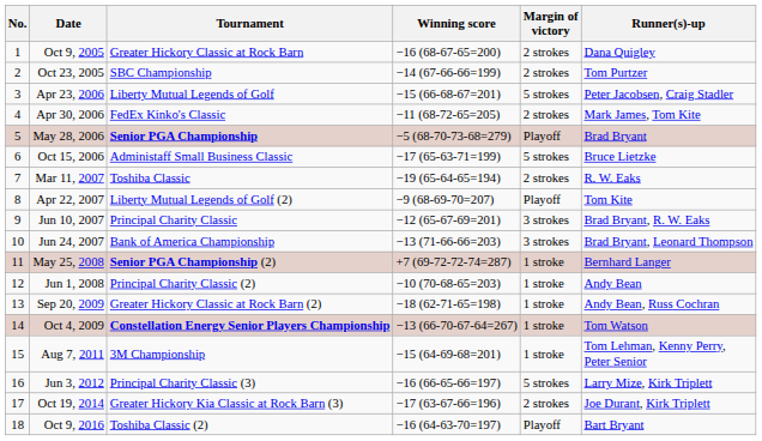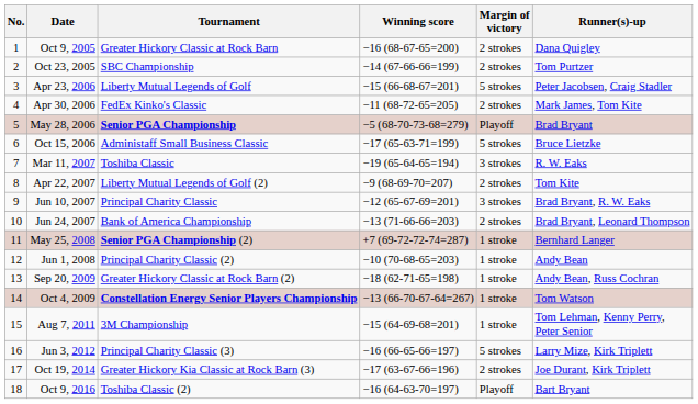 <table class="wikitable" style="font-size:95%;">
 <tr>
 <th>No.</th>
 <th>Date</th>
 <th>Tournament</th>
 <th>Winning score</th>
 <th>Margin of<br>victory</th>
 <th>Runner(s)-up</th>
 </tr>
 <tr>
 <td align=center>1</td>
 <td align=right>Oct 9, <a href='#'>2005</a></td>
 <td><a href='#'>Greater Hickory Classic at Rock Barn</a></td>
 <td>−16 (68-67-65=200)</td>
 <td>2 strokes</td>
 <td> <a href='#'>Dana Quigley</a></td>
 </tr>
 <tr>
 <td align=center>2</td>
 <td align=right>Oct 23, 2005</td>
 <td><a href='#'>SBC Championship</a></td>
 <td>−14 (67-66-66=199)</td>
 <td>2 strokes</td>
 <td> <a href='#'>Tom Purtzer</a></td>
 </tr>
 <tr>
 <td align=center>3</td>
 <td align=right>Apr 23, <a href='#'>2006</a></td>
 <td><a href='#'>Liberty Mutual Legends of Golf</a></td>
 <td>−15 (66-68-67=201)</td>
 <td>5 strokes</td>
 <td> <a href='#'>Peter Jacobsen</a>,  <a href='#'>Craig Stadler</a></td>
 </tr>
 <tr>
 <td align=center>4</td>
 <td align=right>Apr 30, 2006</td>
 <td><a href='#'>FedEx Kinko's Classic</a></td>
 <td>−11 (68-72-65=205)</td>
 <td>2 strokes</td>
 <td> <a href='#'>Mark James</a>,  <a href='#'>Tom Kite</a></td>
 </tr>
 <tr style="background:#e5d1cb;">
 <td align=center>5</td>
 <td align=right>May 28, 2006</td>
 <td><strong><a href='#'>Senior PGA Championship</a></strong></td>
 <td>−5 (68-70-73-68=279)</td>
 <td>Playoff</td>
 <td> <a href='#'>Brad Bryant</a></td>
 </tr>
 <tr>
 <td align=center>6</td>
 <td align=right>Oct 15, 2006</td>
 <td><a href='#'>Administaff Small Business Classic</a></td>
 <td>−17 (65-63-71=199)</td>
 <td>5 strokes</td>
 <td> <a href='#'>Bruce Lietzke</a></td>
 </tr>
 <tr>
 <td align=center>7</td>
 <td align=right>Mar 11, <a href='#'>2007</a></td>
 <td><a href='#'>Toshiba Classic</a></td>
 <td>−19 (65-64-65=194)</td>
-<td>2 strokes</td>
+<td>3 strokes</td>
 <td> <a href='#'>R. W. Eaks</a></td>
 </tr>
 <tr>
 <td align=center>8</td>
 <td align=right>Apr 22, 2007</td>
 <td><a href='#'>Liberty Mutual Legends of Golf</a> (2)</td>
 <td>−9 (68-69-70=207)</td>
-<td>Playoff</td>
+<td>2 strokes</td>
 <td> <a href='#'>Tom Kite</a></td>
 </tr>
 <tr>
 <td align=center>9</td>
 <td align=right>Jun 10, 2007</td>
 <td><a href='#'>Principal Charity Classic</a></td>
 <td>−12 (65-67-69=201)</td>
 <td>3 strokes</td>
 <td> <a href='#'>Brad Bryant</a>,  <a href='#'>R. W. Eaks</a></td>
 </tr>
 <tr>
 <td align=center>10</td>
 <td align=right>Jun 24, 2007</td>
 <td><a href='#'>Bank of America Championship</a></td>
 <td>−13 (71-66-66=203)</td>
-<td>3 strokes</td>
+<td>2 strokes</td>
 <td> <a href='#'>Brad Bryant</a>,  <a href='#'>Leonard Thompson</a></td>
 </tr>
 <tr style="background:#e5d1cb;">
 <td align=center>11</td>
 <td align=right>May 25, <a href='#'>2008</a></td>
 <td><strong><a href='#'>Senior PGA Championship</a></strong> (2)</td>
 <td>+7 (69-72-72-74=287)</td>
 <td>1 stroke</td>
 <td> <a href='#'>Bernhard Langer</a></td>
 </tr>
 <tr>
 <td align=center>12</td>
 <td align=right>Jun 1, 2008</td>
 <td><a href='#'>Principal Charity Classic</a> (2)</td>
 <td>−10 (70-68-65=203)</td>
 <td>1 stroke</td>
 <td> <a href='#'>Andy Bean</a></td>
 </tr>
 <tr>
 <td align=center>13</td>
 <td align=right>Sep 20, <a href='#'>2009</a></td>
 <td><a href='#'>Greater Hickory Classic at Rock Barn</a> (2)</td>
 <td>−18 (62-71-65=198)</td>
 <td>1 stroke</td>
 <td> <a href='#'>Andy Bean</a>,  <a href='#'>Russ Cochran</a></td>
 </tr>
 <tr style="background:#e5d1cb;">
 <td align=center>14</td>
 <td align=right>Oct 4, 2009</td>
 <td><strong><a href='#'>Constellation Energy Senior Players Championship</a></strong></td>
 <td>−13 (66-70-67-64=267)</td>
 <td>1 stroke</td>
 <td> <a href='#'>Tom Watson</a></td>
 </tr>
 <tr>
 <td align=center>15</td>
 <td align=right>Aug 7, <a href='#'>2011</a></td>
 <td><a href='#'>3M Championship</a></td>
 <td>−15 (64-69-68=201)</td>
 <td>1 stroke</td>
 <td> <a href='#'>Tom Lehman</a>,  <a href='#'>Kenny Perry</a>,<br> <a href='#'>Peter Senior</a></td>
 </tr>
 <tr>
 <td align=center>16</td>
 <td align=right>Jun 3, <a href='#'>2012</a></td>
 <td><a href='#'>Principal Charity Classic</a> (3)</td>
 <td>−16 (66-65-66=197)</td>
 <td>5 strokes</td>
 <td> <a href='#'>Larry Mize</a>,  <a href='#'>Kirk Triplett</a></td>
 </tr>
 <tr>
 <td align=center>17</td>
 <td align=right>Oct 19, <a href='#'>2014</a></td>
 <td><a href='#'>Greater Hickory Kia Classic at Rock Barn</a> (3)</td>
 <td>−17 (63-67-66=196)</td>
 <td>2 strokes</td>
 <td> <a href='#'>Joe Durant</a>,  <a href='#'>Kirk Triplett</a></td>
 </tr>
 <tr>
 <td align=center>18</td>
 <td align=right>Oct 9, <a href='#'>2016</a></td>
 <td><a href='#'>Toshiba Classic</a> (2)</td>
 <td>−16 (64-63-70=197)</td>
 <td>Playoff</td>
 <td> <a href='#'>Bart Bryant</a></td>
 </tr>
 </table>
